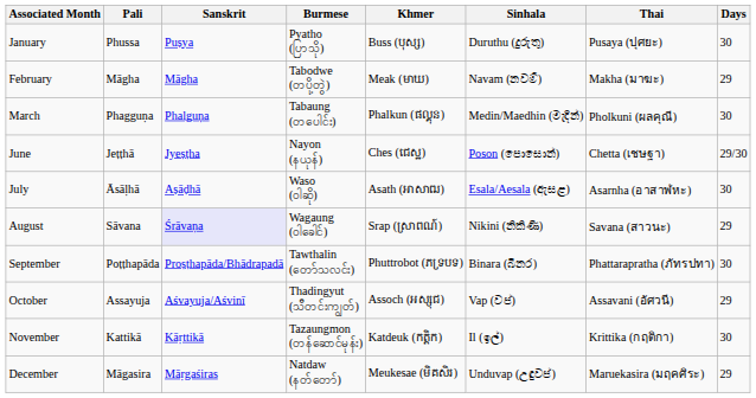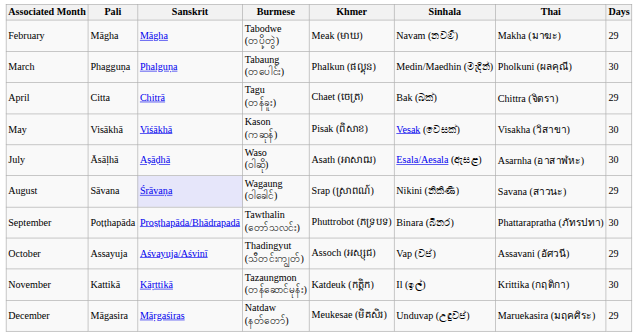 <table class="wikitable" style="margin:auto;">
 <tr>
 <th>Associated Month</th>
 <th>Pali</th>
 <th>Sanskrit</th>
 <th>Burmese</th>
 <th>Khmer</th>
 <th>Sinhala</th>
 <th>Thai</th>
 <th>Days</th>
-</tr>
-<tr>
-<td>January</td>
-<td>Phussa</td>
-<td><a href='#'>Puṣya</a></td>
-<td>Pyatho<br>(ပြာသို)</td>
-<td>Buss (បុស្ស)</td>
-<td>Duruthu (දුරුතු)</td>
-<td>Pusaya (ปุศยะ)</td>
-<td>30</td>
 </tr>
 <tr>
 <td>February</td>
 <td>Māgha</td>
 <td><a href='#'>Māgha</a></td>
 <td>Tabodwe<br>(တပို့တွဲ)</td>
 <td>Meak (មាឃ)</td>
 <td>Navam (නවම්)</td>
 <td>Makha (มาฆะ)</td>
 <td>29</td>
 </tr>
 <tr>
 <td>March</td>
 <td>Phagguṇa</td>
 <td><a href='#'>Phalguṇa</a></td>
 <td>Tabaung<br>(တပေါင်း)</td>
 <td>Phalkun (ផល្គុន)</td>
 <td>Medin/Maedhin (මැදින්)</td>
 <td>Pholkuni (ผลคุณี)</td>
 <td>30</td>
 </tr>
 <tr>
-<td>June</td>
-<td>Jeṭṭhā</td>
-<td><a href='#'>Jyeṣṭha</a></td>
-<td>Nayon<br>(နယုန်)</td>
-<td>Ches (ជេស្ឋ)</td>
-<td><a href='#'>Poson</a> (පොසොන්)</td>
-<td>Chetta (เชษฐา)</td>
-<td>29/30</td>
+<td>April</td>
+<td>Citta</td>
+<td><a href='#'>Chitrā</a></td>
+<td>Tagu<br>(တန်ခူး)</td>
+<td>Chaet (ចេត្រ)</td>
+<td>Bak (බක්)</td>
+<td>Chittra (จิตรา)</td>
+<td>29</td>
+</tr>
+<tr>
+<td>May</td>
+<td>Visākhā</td>
+<td><a href='#'>Viśākhā</a></td>
+<td>Kason<br>(ကဆုန်)</td>
+<td>Pisak (ពិសាខ)</td>
+<td><a href='#'>Vesak</a> (වෙසක්)</td>
+<td>Visakha (วิสาขา)</td>
+<td>30</td>
 </tr>
 <tr>
 <td>July</td>
 <td>Āsāḷhā</td>
 <td><a href='#'>Aṣāḍhā</a></td>
 <td>Waso<br>(ဝါဆို)</td>
 <td>Asath (អាសាឍ)</td>
 <td><a href='#'>Esala/Aesala</a> (ඇසළ)</td>
 <td>Asarnha (อาสาฬหะ)</td>
 <td>30</td>
 </tr>
 <tr>
 <td>August</td>
 <td>Sāvana</td>
 <td style="background: lavender;"><a href='#'>Śrāvaṇa</a></td>
 <td>Wagaung<br>(ဝါခေါင်)</td>
 <td>Srap (ស្រាពណ៍)</td>
 <td>Nikini (නිකිණි)</td>
 <td>Savana (สาวนะ)</td>
 <td>29</td>
 </tr>
 <tr>
 <td>September</td>
 <td>Poṭṭhapāda</td>
 <td><a href='#'>Proṣṭhapāda/Bhādrapadā</a></td>
 <td>Tawthalin<br>(တော်သလင်း)</td>
 <td>Phuttrobot (ភទ្របទ)</td>
 <td>Binara (බිනර)</td>
 <td>Phattarapratha (ภัทรปทา)</td>
 <td>30</td>
 </tr>
 <tr>
 <td>October</td>
 <td>Assayuja</td>
 <td><a href='#'>Aśvayuja/Aśvinī</a></td>
 <td>Thadingyut<br>(သီတင်းကျွတ်)</td>
 <td>Assoch (អស្សុជ)</td>
 <td>Vap (වප්)</td>
 <td>Assavani (อัศวนี)</td>
 <td>29</td>
 </tr>
 <tr>
 <td>November</td>
 <td>Kattikā</td>
 <td><a href='#'>Kāṛttikā</a></td>
 <td>Tazaungmon<br>(တန်ဆောင်မုန်း)</td>
 <td>Katdeuk (កត្តិក)</td>
 <td>Il (ඉල්)</td>
 <td>Krittika (กฤติกา)</td>
 <td>30</td>
 </tr>
 <tr>
 <td>December</td>
 <td>Māgasira</td>
 <td><a href='#'>Māṛgaśiras</a></td>
 <td>Natdaw<br>(နတ်တော်)</td>
 <td>Meukesae (មិគសិរ)</td>
 <td>Unduvap (උඳුවප්)</td>
 <td>Maruekasira (มฤคศิระ)</td>
 <td>29</td>
 </tr>
 </table>
